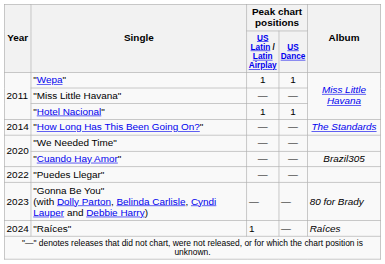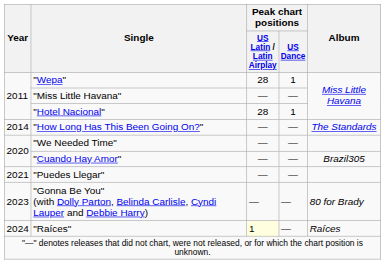 <table class="wikitable">
 <tr>
 <th scope="col" rowspan="2">Year</th>
 <th scope="col" rowspan="2">Single</th>
 <th scope="col" colspan="2">Peak chart positions</th>
 <th scope="col" rowspan="2">Album</th>
 </tr>
 <tr style="font-size:smaller;">
 <th width="25"><a href='#'>US<br>Latin</a> / <a href='#'>Latin Airplay</a><br></th>
 <th width="25"><a href='#'>US<br>Dance</a><br></th>
 </tr>
 <tr style="text-align:center;">
 <td style="text-align:left;" rowspan="3">2011</td>
 <td align="left">"<a href='#'>Wepa</a>"</td>
-<td>1</td>
+<td>28</td>
 <td>1</td>
 <td rowspan="3"><em><a href='#'>Miss Little Havana</a></em></td>
 </tr>
 <tr style="text-align:center;">
 <td align="left">"Miss Little Havana"</td>
 <td>—</td>
 <td>—</td>
 </tr>
 <tr style="text-align:center;">
 <td align="left">"<a href='#'>Hotel Nacional</a>"</td>
-<td>1</td>
+<td>28</td>
 <td>1</td>
 </tr>
 <tr style="text-align:center;">
 <td style="text-align:left;">2014</td>
 <td align="left">"<a href='#'>How Long Has This Been Going On?</a>"</td>
 <td>—</td>
 <td>—</td>
 <td><em><a href='#'>The Standards</a></em></td>
 </tr>
 <tr style="text-align:center;">
 <td style="text-align:left;" rowspan="2">2020</td>
 <td align="left">"We Needed Time"</td>
 <td>—</td>
 <td>—</td>
 <td></td>
 </tr>
 <tr style="text-align:center;">
 <td align="left">"<a href='#'>Cuando Hay Amor</a>"</td>
 <td>—</td>
 <td>—</td>
 <td><em>Brazil305</em></td>
 </tr>
 <tr style="text-align:center;">
-<td style="text-align:left;" rowspan="1">2022</td>
+<td style="text-align:left;" rowspan="1">2021</td>
 <td align="left">"Puedes Llegar"<br></td>
 <td>—</td>
 <td>—</td>
 <td></td>
 </tr>
 <tr>
 <td style="text-align:left;" rowspan="1">2023</td>
 <td align="left">"Gonna Be You"<br><span>(with <a href='#'>Dolly Parton</a>, <a href='#'>Belinda Carlisle</a>, <a href='#'>Cyndi Lauper</a> and <a href='#'>Debbie Harry</a>)</span></td>
 <td>—</td>
 <td>—</td>
 <td><em>80 for Brady</em></td>
 </tr>
 <tr>
 <td style="text-align:center;" rowspan="1">2024</td>
 <td align="left">"Raíces"</td>
-<td>1</td>
+<td style="background: lightyellow;">1</td>
 <td>—</td>
 <td><em>Raíces</em></td>
 </tr>
 <tr>
 <td colspan="5" style="text-align:center; font-size:85%">"—" denotes releases that did not chart, were not released, or for which the chart position is unknown.</td>
 </tr>
 </table>
